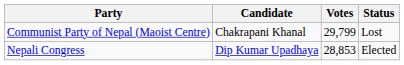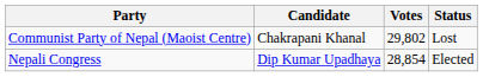 <table class="wikitable">
 <tr>
 <th>Party</th>
 <th>Candidate</th>
 <th>Votes</th>
 <th>Status</th>
 </tr>
 <tr>
 <td><a href='#'>Communist Party of Nepal (Maoist Centre)</a></td>
 <td>Chakrapani Khanal</td>
-<td>29,799</td>
+<td>29,802</td>
 <td>Lost</td>
 </tr>
 <tr>
 <td><a href='#'>Nepali Congress</a></td>
 <td><a href='#'>Dip Kumar Upadhaya</a></td>
-<td>28,853</td>
+<td>28,854</td>
 <td>Elected</td>
 </tr>
 </table>
